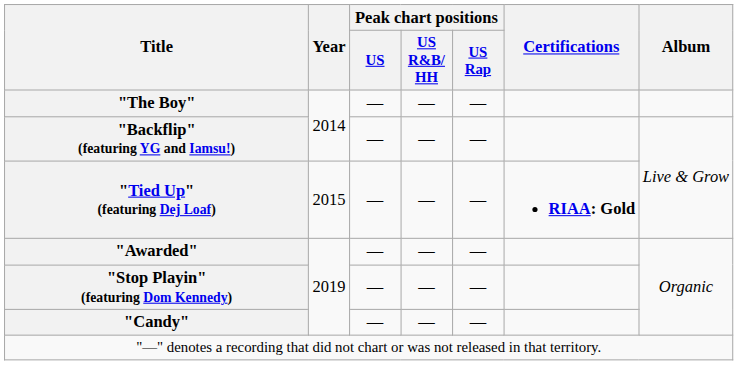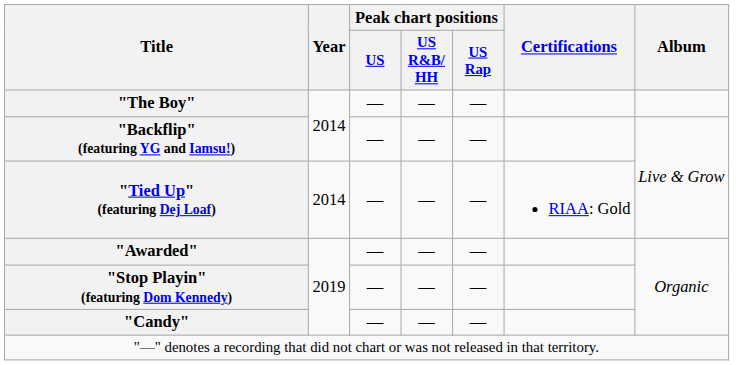 <table class="wikitable plainrowheaders" style="text-align:center;">
 <tr>
 <th scope="col" rowspan="2" style="width:18em;">Title</th>
 <th scope="col" rowspan="2">Year</th>
 <th scope="col" colspan="3">Peak chart positions</th>
 <th scope="col" rowspan="2"><a href='#'>Certifications</a></th>
 <th scope="col" rowspan="2">Album</th>
 </tr>
 <tr>
 <th scope="col" style="width:3em;font-size:90%;"><a href='#'>US</a><br></th>
 <th scope="col" style="width:3em;font-size:90%;"><a href='#'>US<br>R&B/<br>HH</a><br></th>
 <th scope="col" style="width:3em;font-size:90%;"><a href='#'>US Rap</a><br></th>
 </tr>
 <tr>
 <th scope="row">"The Boy"</th>
 <td rowspan="2">2014</td>
 <td>—</td>
 <td>—</td>
 <td>—</td>
 <td></td>
 <td></td>
 </tr>
 <tr>
 <th scope="row">"Backflip"<br><small>(featuring <a href='#'>YG</a> and <a href='#'>Iamsu!</a>)</small></th>
 <td>—</td>
 <td>—</td>
 <td>—</td>
 <td></td>
 <td rowspan="2"><em>Live & Grow</em></td>
 </tr>
 <tr>
 <th scope="row">"<a href='#'>Tied Up</a>"<br><small>(featuring <a href='#'>Dej Loaf</a>)</small></th>
-<td rowspan="1">2015</td>
+<td rowspan="1">2014</td>
 <td>—</td>
 <td>—</td>
 <td>—</td>
-<td><strong><br><ul><li><a href='#'>RIAA</a>: Gold</li></ul></strong></td>
+<td><br><ul><li><a href='#'>RIAA</a>: Gold</li></ul></td>
 </tr>
 <tr>
 <th scope="row">"Awarded"</th>
 <td rowspan="3">2019</td>
 <td>—</td>
 <td>—</td>
 <td>—</td>
 <td></td>
 <td rowspan="3"><em>Organic</em></td>
 </tr>
 <tr>
 <th scope="row">"Stop Playin"<br><small>(featuring <a href='#'>Dom Kennedy</a>)</small></th>
 <td>—</td>
 <td>—</td>
 <td>—</td>
 </tr>
 <tr>
 <th scope="row">"Candy"</th>
 <td>—</td>
 <td>—</td>
 <td>—</td>
 <td></td>
 </tr>
 <tr>
 <td colspan="8" style="font-size:90%">"—" denotes a recording that did not chart or was not released in that territory.</td>
 </tr>
 </table>
